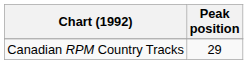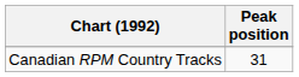 <table class="wikitable sortable">
 <tr>
 <th>Chart (1992)</th>
 <th>Peak<br>position</th>
 </tr>
 <tr>
 </tr>
 <tr>
 <td>Canadian <em>RPM</em> Country Tracks</td>
-<td align="center">29</td>
+<td align="center">31</td>
 </tr>
 </table>
